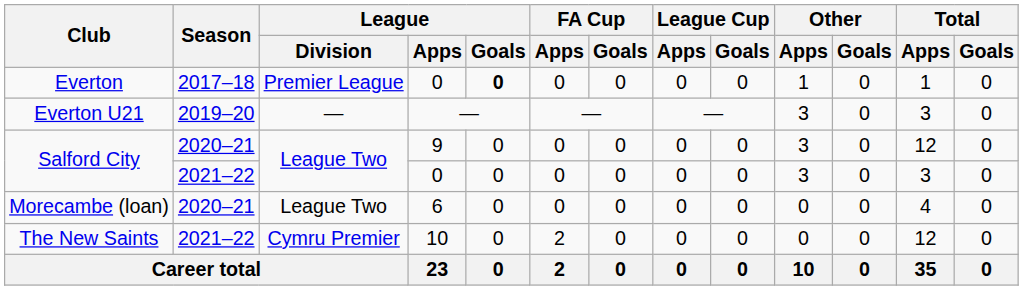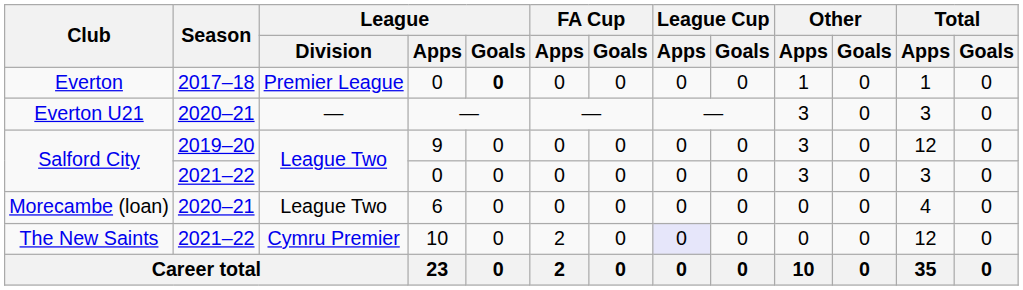 <table class=wikitable style="text-align: center">
 <tr>
 <th rowspan=2>Club</th>
 <th rowspan=2>Season</th>
 <th colspan=3>League</th>
 <th colspan=2>FA Cup</th>
 <th colspan=2>League Cup</th>
 <th colspan=2>Other</th>
 <th colspan=2>Total</th>
 </tr>
 <tr>
 <th>Division</th>
 <th>Apps</th>
 <th>Goals</th>
 <th>Apps</th>
 <th>Goals</th>
 <th>Apps</th>
 <th>Goals</th>
 <th>Apps</th>
 <th>Goals</th>
 <th>Apps</th>
 <th>Goals</th>
 </tr>
 <tr>
 <td rowspan=1><a href='#'>Everton</a></td>
 <td><a href='#'>2017–18</a></td>
 <td><a href='#'>Premier League</a></td>
 <td>0</td>
 <td><strong>0</strong></td>
 <td>0</td>
 <td>0</td>
 <td>0</td>
 <td>0</td>
 <td>1</td>
 <td>0</td>
 <td>1</td>
 <td>0</td>
 </tr>
 <tr>
 <td rowspan=1><a href='#'>Everton U21</a></td>
-<td><a href='#'>2019–20</a></td>
+<td><a href='#'>2020–21</a></td>
 <td>—</td>
 <td colspan=2>—</td>
 <td colspan=2>—</td>
 <td colspan=2>—</td>
 <td>3</td>
 <td>0</td>
 <td>3</td>
 <td>0</td>
 </tr>
 <tr>
 <td rowspan="2"><a href='#'>Salford City</a></td>
-<td><a href='#'>2020–21</a></td>
+<td><a href='#'>2019–20</a></td>
 <td rowspan="2"><a href='#'>League Two</a></td>
 <td>9</td>
 <td>0</td>
 <td>0</td>
 <td>0</td>
 <td>0</td>
 <td>0</td>
 <td>3</td>
 <td>0</td>
 <td>12</td>
 <td>0</td>
 </tr>
 <tr>
 <td><a href='#'>2021–22</a></td>
 <td>0</td>
 <td>0</td>
 <td>0</td>
 <td>0</td>
 <td>0</td>
 <td>0</td>
 <td>3</td>
 <td>0</td>
 <td>3</td>
 <td>0</td>
 </tr>
 <tr>
 <td><a href='#'>Morecambe</a> (loan)</td>
 <td><a href='#'>2020–21</a></td>
 <td>League Two</td>
 <td>6</td>
 <td>0</td>
 <td>0</td>
 <td>0</td>
 <td>0</td>
 <td>0</td>
 <td>0</td>
 <td>0</td>
 <td>4</td>
 <td>0</td>
 </tr>
 <tr>
 <td><a href='#'>The New Saints</a></td>
 <td><a href='#'>2021–22</a></td>
 <td><a href='#'>Cymru Premier</a></td>
 <td>10</td>
 <td>0</td>
 <td>2</td>
 <td>0</td>
-<td>0</td>
+<td style="background: lavender;">0</td>
 <td>0</td>
 <td>0</td>
 <td>0</td>
 <td>12</td>
 <td>0</td>
 </tr>
 <tr>
 <th colspan="3">Career total</th>
 <th>23</th>
 <th>0</th>
 <th>2</th>
 <th>0</th>
 <th>0</th>
 <th>0</th>
 <th>10</th>
 <th>0</th>
 <th>35</th>
 <th>0</th>
 </tr>
 </table>
